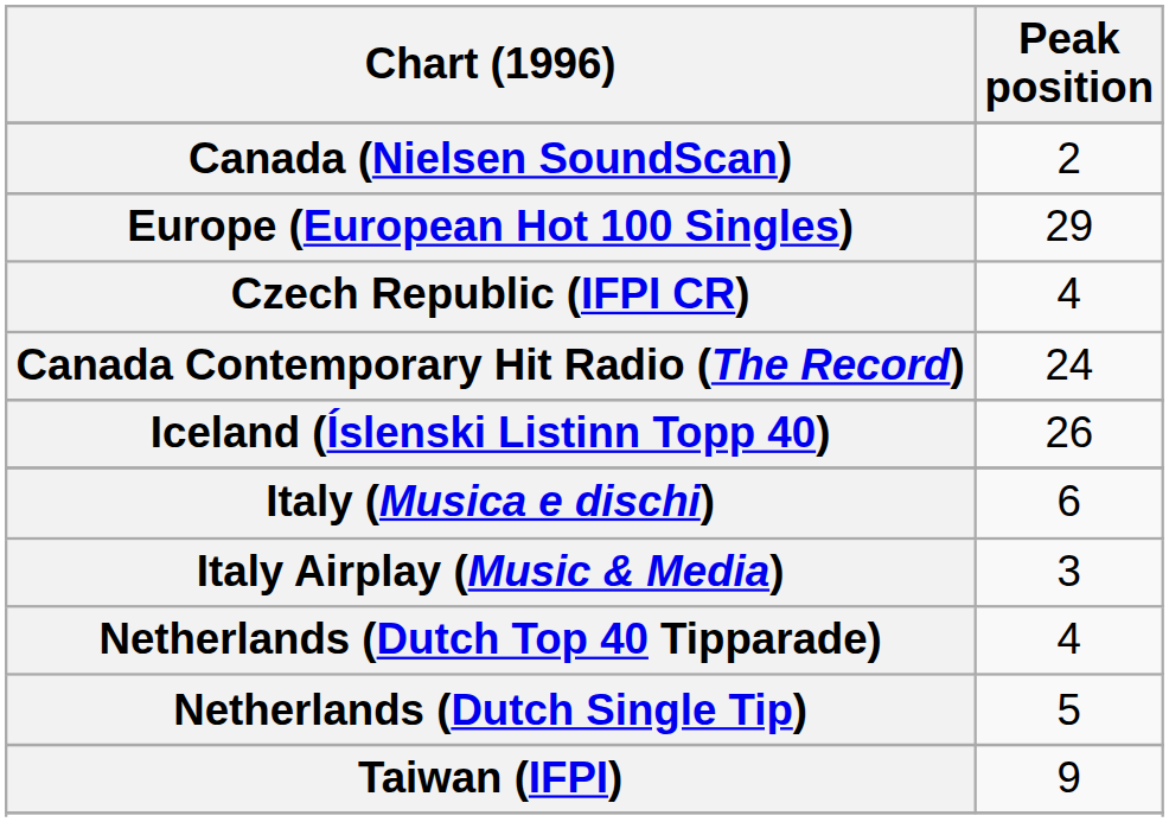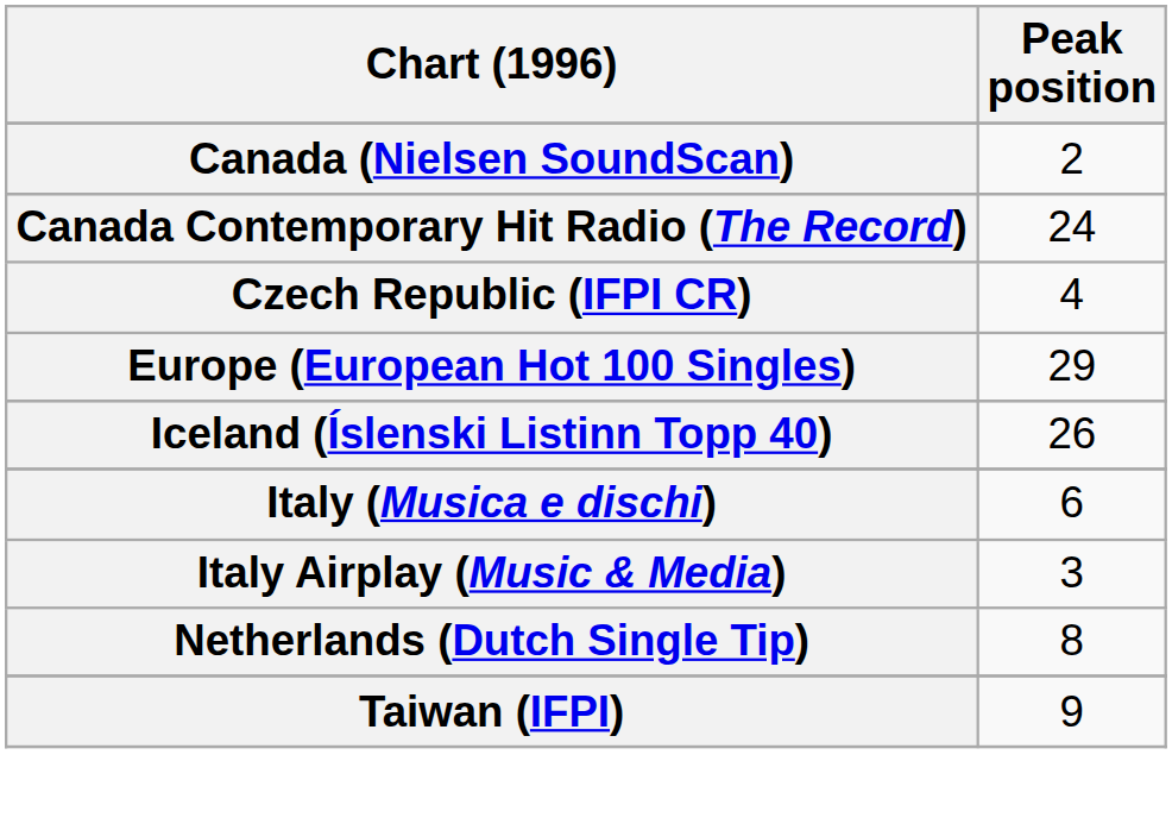 <table class="wikitable sortable plainrowheaders" style="text-align:center">
 <tr>
 <th>Chart (1996)</th>
 <th>Peak<br>position</th>
 </tr>
 <tr>
 </tr>
 <tr>
 </tr>
 <tr>
 <th scope="row">Canada (<a href='#'>Nielsen SoundScan</a>)</th>
 <td>2</td>
 </tr>
 <tr>
 </tr>
 <tr>
 </tr>
 <tr>
-<th scope="row">Europe (<a href='#'>European Hot 100 Singles</a>)</th>
-<td>29</td>
+<th scope="row">Canada Contemporary Hit Radio (<em><a href='#'>The Record</a></em>)</th>
+<td>24</td>
 </tr>
 <tr>
 <th scope="row">Czech Republic (<a href='#'>IFPI CR</a>)</th>
 <td>4</td>
 </tr>
 <tr>
-<th scope="row">Canada Contemporary Hit Radio (<em><a href='#'>The Record</a></em>)</th>
-<td>24</td>
+<th scope="row">Europe (<a href='#'>European Hot 100 Singles</a>)</th>
+<td>29</td>
 </tr>
 <tr>
 </tr>
 <tr>
 </tr>
 <tr>
 </tr>
 <tr>
 <th scope="row">Iceland (<a href='#'>Íslenski Listinn Topp 40</a>)</th>
 <td>26</td>
 </tr>
 <tr>
 </tr>
 <tr>
 <th scope="row">Italy (<em><a href='#'>Musica e dischi</a></em>)</th>
 <td>6</td>
 </tr>
 <tr>
 <th scope="row">Italy Airplay (<em><a href='#'>Music & Media</a></em>)</th>
 <td>3</td>
 </tr>
 <tr>
-<th scope="row">Netherlands (<a href='#'>Dutch Top 40</a> Tipparade)</th>
-<td>4</td>
-</tr>
-<tr>
 <th scope="row">Netherlands (<a href='#'>Dutch Single Tip</a>)</th>
-<td>5</td>
+<td>8</td>
 </tr>
 <tr>
 </tr>
 <tr>
 </tr>
 <tr>
 </tr>
 <tr>
 <th scope="row">Taiwan (<a href='#'>IFPI</a>)</th>
 <td>9</td>
 </tr>
 <tr>
 </tr>
 <tr>
 </tr>
 <tr>
 </tr>
 <tr>
 </tr>
 <tr>
 </tr>
 </table>
